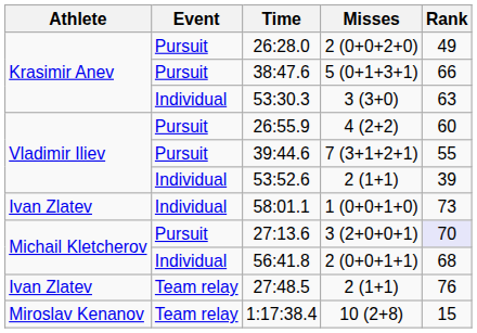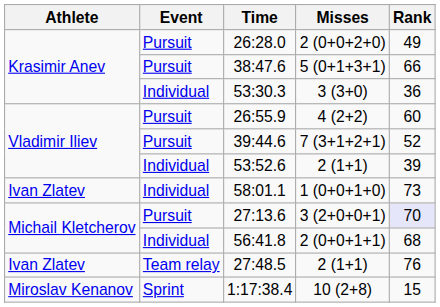 <table class="wikitable" style="font-size:90%">
 <tr>
 <th>Athlete</th>
 <th>Event</th>
 <th>Time</th>
 <th>Misses</th>
 <th>Rank</th>
 </tr>
 <tr align=center>
 <td align=left rowspan=3><a href='#'>Krasimir Anev</a></td>
 <td align=left><a href='#'>Pursuit</a></td>
 <td>26:28.0</td>
 <td>2 (0+0+2+0)</td>
 <td>49</td>
 </tr>
 <tr align=center>
 <td align=left><a href='#'>Pursuit</a></td>
 <td>38:47.6</td>
 <td>5 (0+1+3+1)</td>
 <td>66</td>
 </tr>
 <tr align=center>
 <td align=left><a href='#'>Individual</a></td>
 <td>53:30.3</td>
 <td>3 (3+0)</td>
-<td>63</td>
+<td>36</td>
 </tr>
 <tr align=center>
 <td align=left rowspan=3><a href='#'>Vladimir Iliev</a></td>
 <td align=left><a href='#'>Pursuit</a></td>
 <td>26:55.9</td>
 <td>4 (2+2)</td>
 <td>60</td>
 </tr>
 <tr align=center>
 <td align=left><a href='#'>Pursuit</a></td>
 <td>39:44.6</td>
 <td>7 (3+1+2+1)</td>
-<td>55</td>
+<td>52</td>
 </tr>
 <tr align=center>
 <td align=left><a href='#'>Individual</a></td>
 <td>53:52.6</td>
 <td>2 (1+1)</td>
 <td>39</td>
 </tr>
 <tr align=center>
 <td align=left><a href='#'>Ivan Zlatev</a></td>
 <td align=left><a href='#'>Individual</a></td>
 <td>58:01.1</td>
 <td>1 (0+0+1+0)</td>
 <td>73</td>
 </tr>
 <tr align=center>
 <td align=left rowspan=2><a href='#'>Michail Kletcherov</a></td>
 <td align=left><a href='#'>Pursuit</a></td>
 <td>27:13.6</td>
 <td>3 (2+0+0+1)</td>
 <td style="background: lavender;">70</td>
 </tr>
 <tr align=center>
 <td align=left><a href='#'>Individual</a></td>
 <td>56:41.8</td>
 <td>2 (0+0+1+1)</td>
 <td>68</td>
 </tr>
 <tr align=center>
 <td align=left><a href='#'>Ivan Zlatev</a></td>
 <td align=left><a href='#'>Team relay</a></td>
 <td>27:48.5</td>
 <td>2 (1+1)</td>
 <td>76</td>
 </tr>
 <tr align=center>
 <td align=left><a href='#'>Miroslav Kenanov</a></td>
-<td align=left><a href='#'>Team relay</a></td>
+<td align=left><a href='#'>Sprint</a></td>
 <td>1:17:38.4</td>
 <td>10 (2+8)</td>
 <td>15</td>
 </tr>
 </table>
